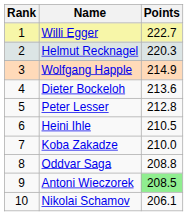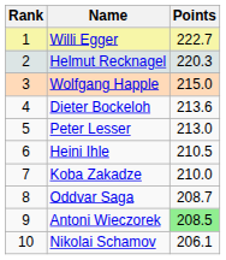 <table class="wikitable sortable">
 <tr>
 <th align=Center>Rank</th>
 <th>Name</th>
 <th>Points</th>
 </tr>
 <tr style="background:#F7F6A8">
 <td align=center>1</td>
 <td> <a href='#'>Willi Egger</a></td>
 <td align=center>222.7</td>
 </tr>
 <tr style="background: #DCE5E5;">
 <td align=center>2</td>
 <td> <a href='#'>Helmut Recknagel</a></td>
 <td align=center>220.3</td>
 </tr>
 <tr style="background: #FFDAB9;">
 <td align=center>3</td>
 <td> <a href='#'>Wolfgang Happle</a></td>
-<td align=center>214.9</td>
+<td align=center>215.0</td>
 </tr>
 <tr>
 <td align=center>4</td>
 <td> <a href='#'>Dieter Bockeloh</a></td>
 <td align=center>213.6</td>
 </tr>
 <tr>
 <td align=center>5</td>
 <td> <a href='#'>Peter Lesser</a></td>
-<td align=center>212.8</td>
+<td align=center>213.0</td>
 </tr>
 <tr>
 <td align=center>6</td>
 <td> <a href='#'>Heini Ihle</a></td>
 <td align=center>210.5</td>
 </tr>
 <tr>
 <td align=center>7</td>
 <td> <a href='#'>Koba Zakadze</a></td>
 <td align=center>210.0</td>
 </tr>
 <tr>
 <td align=center>8</td>
 <td> <a href='#'>Oddvar Saga</a></td>
-<td align=center>208.8</td>
+<td align=center>208.7</td>
 </tr>
 <tr>
 <td align=center>9</td>
 <td> <a href='#'>Antoni Wieczorek</a></td>
 <td align=center style="background: lightgreen;">208.5</td>
 </tr>
 <tr>
 <td align=center>10</td>
 <td> <a href='#'>Nikolai Schamov</a></td>
 <td align=center>206.1</td>
 </tr>
 </table>
